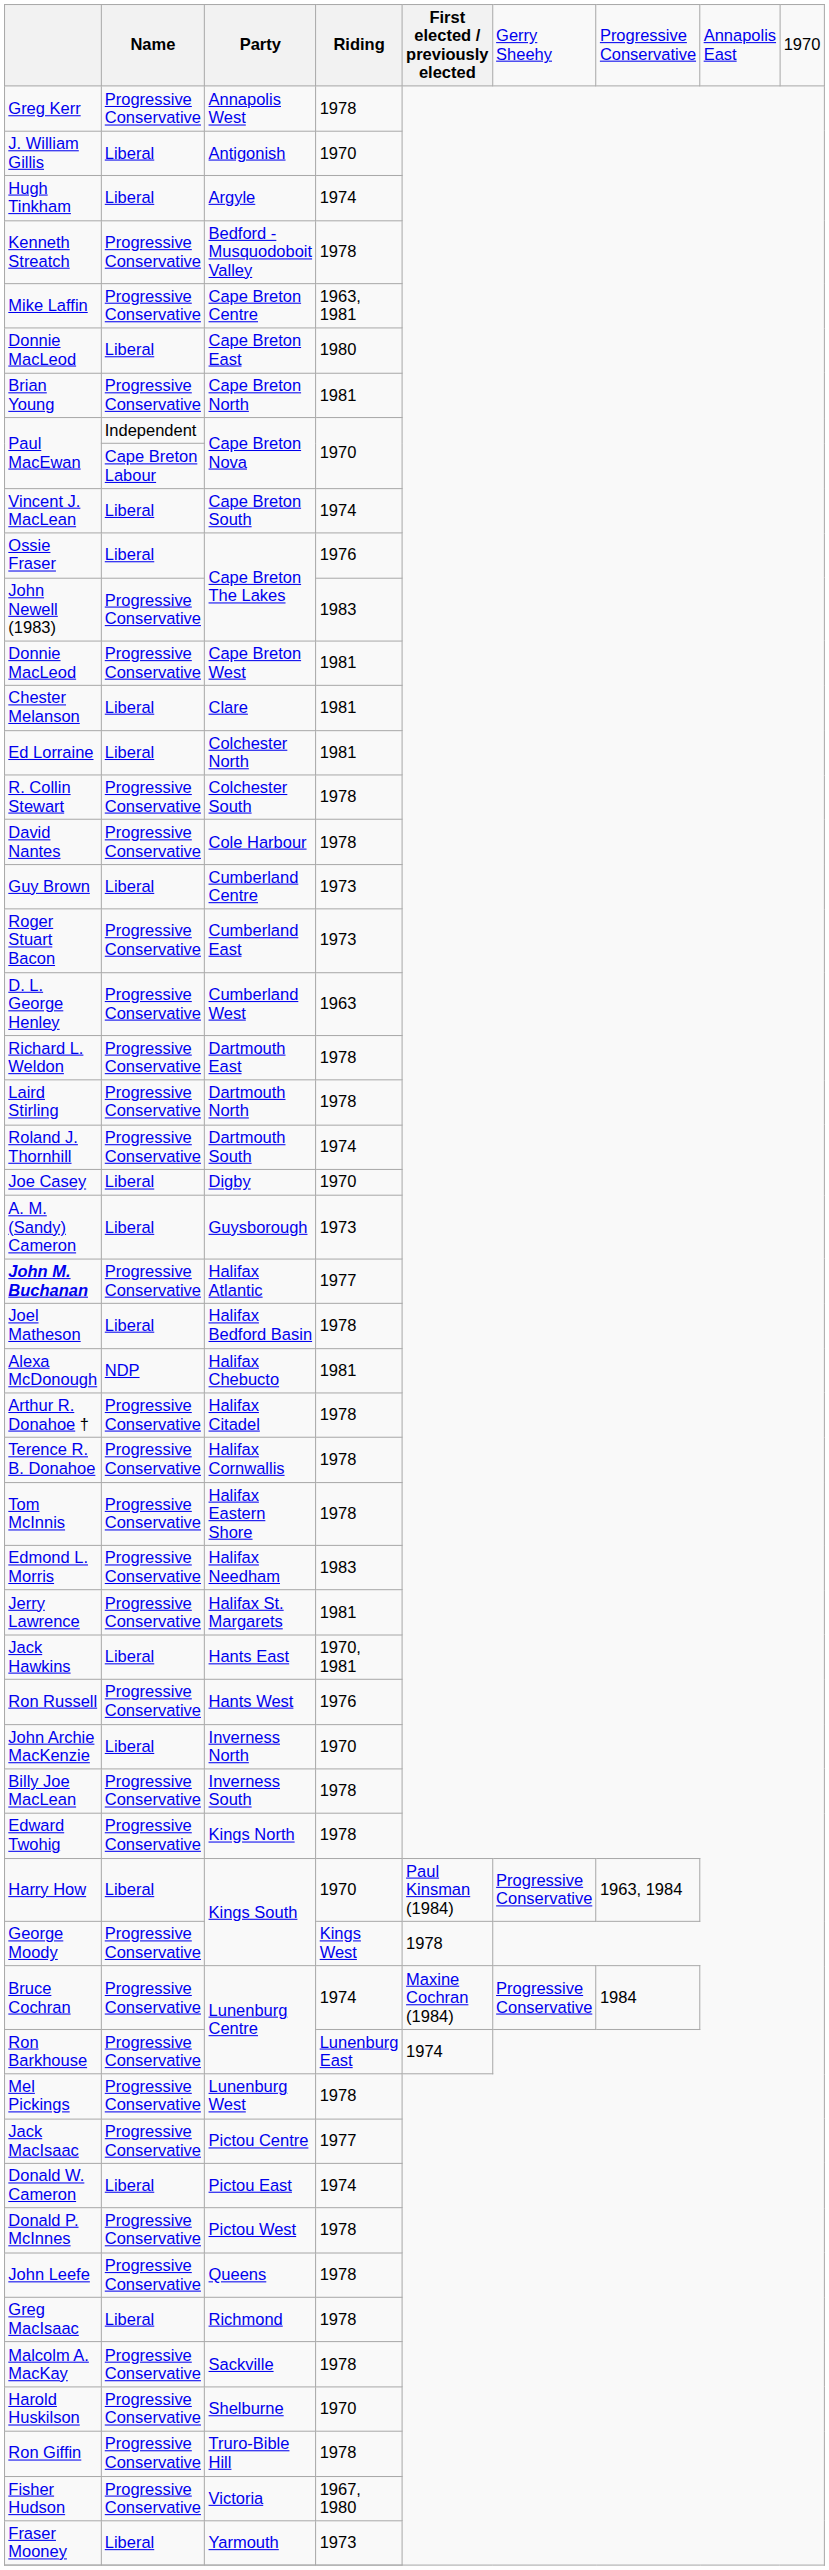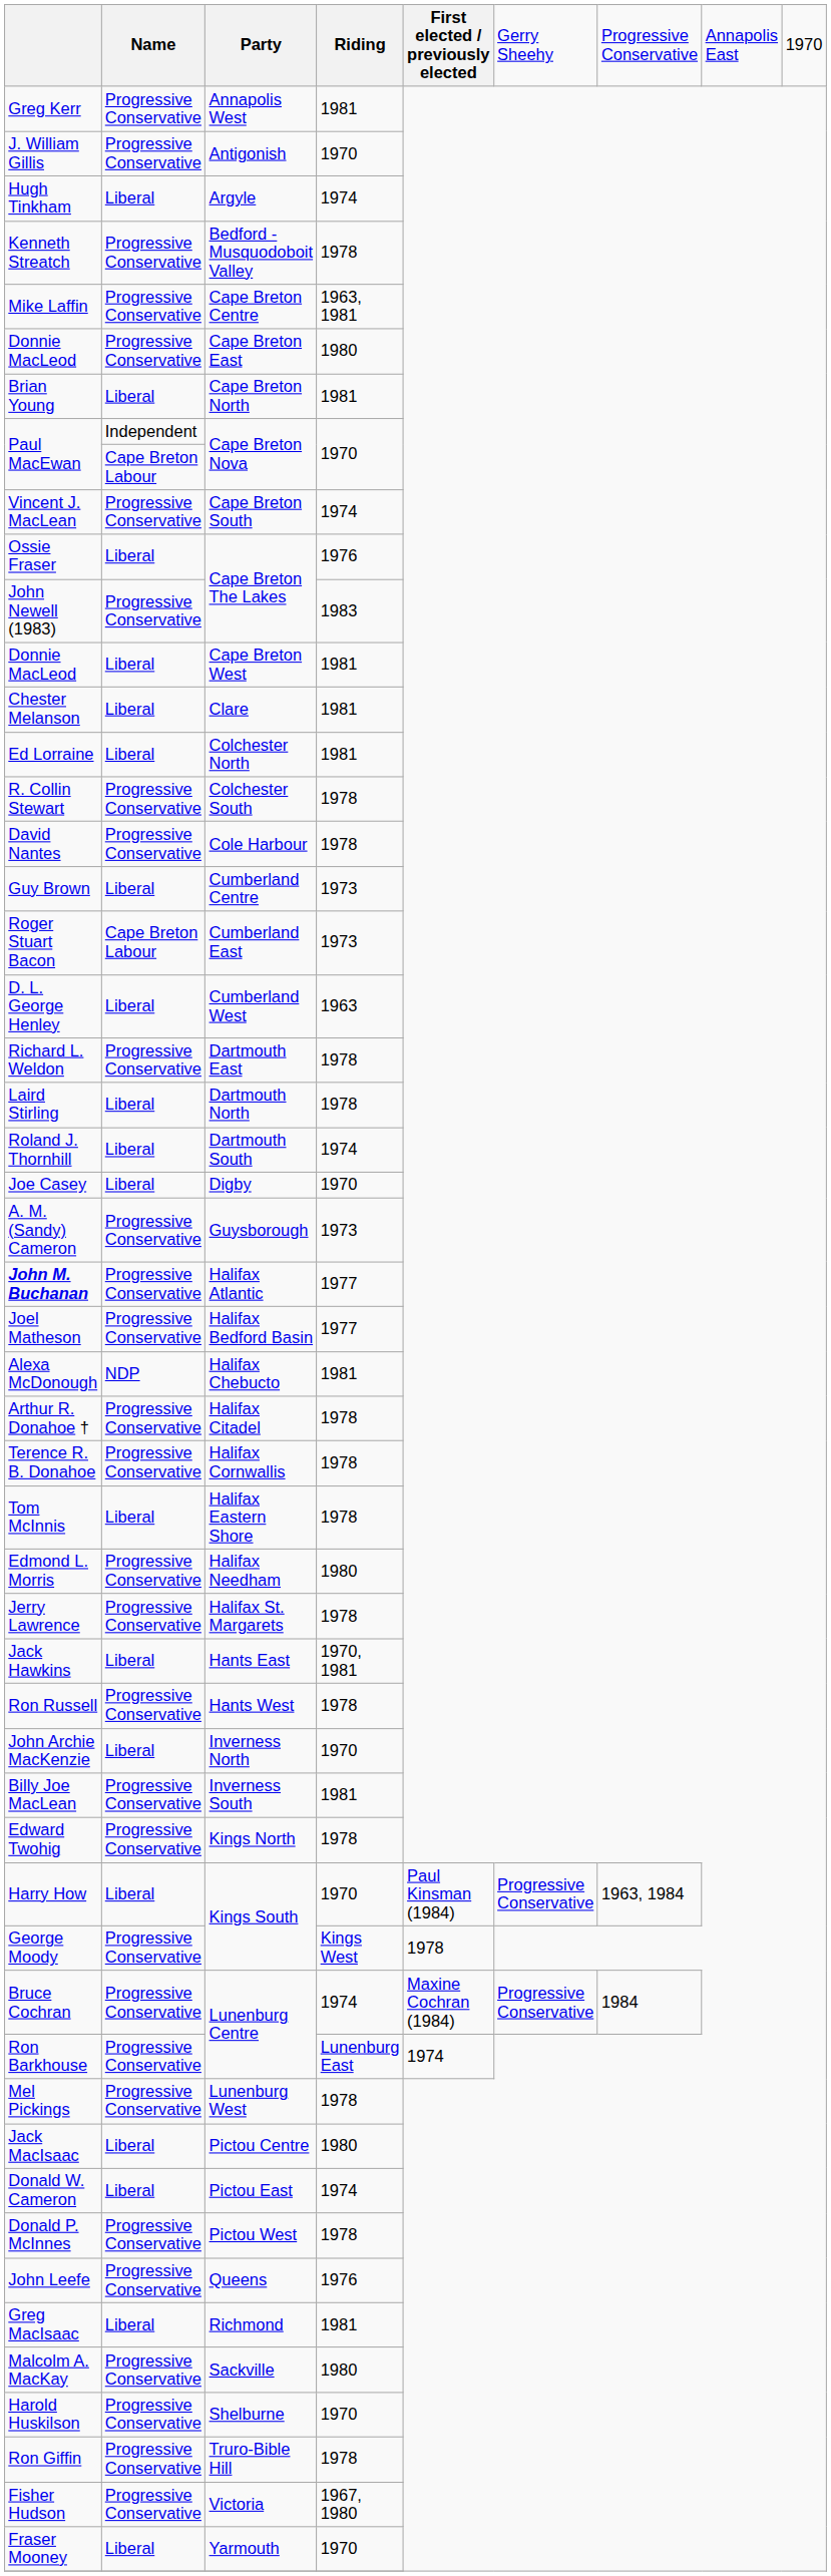 <table class="wikitable sortable">
 <tr>
 <th></th>
 <th>Name</th>
 <th>Party</th>
 <th>Riding</th>
 <th>First elected / previously elected<br></th>
 <td><a href='#'>Gerry Sheehy</a></td>
 <td><a href='#'>Progressive Conservative</a></td>
 <td><a href='#'>Annapolis East</a></td>
 <td>1970</td>
 </tr>
 <tr>
 <td><a href='#'>Greg Kerr</a></td>
 <td><a href='#'>Progressive Conservative</a></td>
 <td><a href='#'>Annapolis West</a></td>
-<td>1978</td>
+<td>1981</td>
 </tr>
 <tr>
 <td><a href='#'>J. William Gillis</a></td>
-<td><a href='#'>Liberal</a></td>
+<td><a href='#'>Progressive Conservative</a></td>
 <td><a href='#'>Antigonish</a></td>
 <td>1970</td>
 </tr>
 <tr>
 <td><a href='#'>Hugh Tinkham</a></td>
 <td><a href='#'>Liberal</a></td>
 <td><a href='#'>Argyle</a></td>
 <td>1974</td>
 </tr>
 <tr>
 <td><a href='#'>Kenneth Streatch</a></td>
 <td><a href='#'>Progressive Conservative</a></td>
 <td><a href='#'>Bedford - Musquodoboit Valley</a></td>
 <td>1978</td>
 </tr>
 <tr>
 <td><a href='#'>Mike Laffin</a></td>
 <td><a href='#'>Progressive Conservative</a></td>
 <td><a href='#'>Cape Breton Centre</a></td>
 <td>1963, 1981</td>
 </tr>
 <tr>
 <td><a href='#'>Donnie MacLeod</a></td>
-<td><a href='#'>Liberal</a></td>
+<td><a href='#'>Progressive Conservative</a></td>
 <td><a href='#'>Cape Breton East</a></td>
 <td>1980</td>
 </tr>
 <tr>
 <td><a href='#'>Brian Young</a></td>
-<td><a href='#'>Progressive Conservative</a></td>
+<td><a href='#'>Liberal</a></td>
 <td><a href='#'>Cape Breton North</a></td>
 <td>1981</td>
 </tr>
 <tr>
 <td rowspan="2"><a href='#'>Paul MacEwan</a></td>
 <td>Independent</td>
 <td rowspan="2"><a href='#'>Cape Breton Nova</a></td>
 <td rowspan="2">1970</td>
 </tr>
 <tr>
 <td><a href='#'>Cape Breton Labour</a></td>
 </tr>
 <tr>
 <td><a href='#'>Vincent J. MacLean</a></td>
-<td><a href='#'>Liberal</a></td>
+<td><a href='#'>Progressive Conservative</a></td>
 <td><a href='#'>Cape Breton South</a></td>
 <td>1974</td>
 </tr>
 <tr>
 <td><a href='#'>Ossie Fraser</a></td>
 <td><a href='#'>Liberal</a></td>
 <td rowspan="2"><a href='#'>Cape Breton The Lakes</a></td>
 <td>1976</td>
 </tr>
 <tr>
 <td><a href='#'>John Newell</a> (1983)</td>
 <td><a href='#'>Progressive Conservative</a></td>
 <td>1983</td>
 </tr>
 <tr>
 <td><a href='#'>Donnie MacLeod</a></td>
-<td><a href='#'>Progressive Conservative</a></td>
+<td><a href='#'>Liberal</a></td>
 <td><a href='#'>Cape Breton West</a></td>
 <td>1981</td>
 </tr>
 <tr>
 <td><a href='#'>Chester Melanson</a></td>
 <td><a href='#'>Liberal</a></td>
 <td><a href='#'>Clare</a></td>
 <td>1981</td>
 </tr>
 <tr>
 <td><a href='#'>Ed Lorraine</a></td>
 <td><a href='#'>Liberal</a></td>
 <td><a href='#'>Colchester North</a></td>
 <td>1981</td>
 </tr>
 <tr>
 <td><a href='#'>R. Collin Stewart</a></td>
 <td><a href='#'>Progressive Conservative</a></td>
 <td><a href='#'>Colchester South</a></td>
 <td>1978</td>
 </tr>
 <tr>
 <td><a href='#'>David Nantes</a></td>
 <td><a href='#'>Progressive Conservative</a></td>
 <td><a href='#'>Cole Harbour</a></td>
 <td>1978</td>
 </tr>
 <tr>
 <td><a href='#'>Guy Brown</a></td>
 <td><a href='#'>Liberal</a></td>
 <td><a href='#'>Cumberland Centre</a></td>
 <td>1973</td>
 </tr>
 <tr>
 <td><a href='#'>Roger Stuart Bacon</a></td>
-<td><a href='#'>Progressive Conservative</a></td>
+<td><a href='#'>Cape Breton Labour</a></td>
 <td><a href='#'>Cumberland East</a></td>
 <td>1973</td>
 </tr>
 <tr>
 <td><a href='#'>D. L. George Henley</a></td>
-<td><a href='#'>Progressive Conservative</a></td>
+<td><a href='#'>Liberal</a></td>
 <td><a href='#'>Cumberland West</a></td>
 <td>1963</td>
 </tr>
 <tr>
 <td><a href='#'>Richard L. Weldon</a></td>
 <td><a href='#'>Progressive Conservative</a></td>
 <td><a href='#'>Dartmouth East</a></td>
 <td>1978</td>
 </tr>
 <tr>
 <td><a href='#'>Laird Stirling</a></td>
-<td><a href='#'>Progressive Conservative</a></td>
+<td><a href='#'>Liberal</a></td>
 <td><a href='#'>Dartmouth North</a></td>
 <td>1978</td>
 </tr>
 <tr>
 <td><a href='#'>Roland J. Thornhill</a></td>
-<td><a href='#'>Progressive Conservative</a></td>
+<td><a href='#'>Liberal</a></td>
 <td><a href='#'>Dartmouth South</a></td>
 <td>1974</td>
 </tr>
 <tr>
 <td><a href='#'>Joe Casey</a></td>
 <td><a href='#'>Liberal</a></td>
 <td><a href='#'>Digby</a></td>
 <td>1970</td>
 </tr>
 <tr>
 <td><a href='#'>A. M. (Sandy) Cameron</a></td>
-<td><a href='#'>Liberal</a></td>
+<td><a href='#'>Progressive Conservative</a></td>
 <td><a href='#'>Guysborough</a></td>
 <td>1973</td>
 </tr>
 <tr>
 <td><strong><em><a href='#'>John M. Buchanan</a></em></strong></td>
 <td><a href='#'>Progressive Conservative</a></td>
 <td><a href='#'>Halifax Atlantic</a></td>
 <td>1977</td>
 </tr>
 <tr>
 <td><a href='#'>Joel Matheson</a></td>
-<td><a href='#'>Liberal</a></td>
+<td><a href='#'>Progressive Conservative</a></td>
 <td><a href='#'>Halifax Bedford Basin</a></td>
-<td>1978</td>
+<td>1977</td>
 </tr>
 <tr>
 <td><a href='#'>Alexa McDonough</a></td>
 <td><a href='#'>NDP</a></td>
 <td><a href='#'>Halifax Chebucto</a></td>
 <td>1981</td>
 </tr>
 <tr>
 <td><a href='#'>Arthur R. Donahoe</a> †</td>
 <td><a href='#'>Progressive Conservative</a></td>
 <td><a href='#'>Halifax Citadel</a></td>
 <td>1978</td>
 </tr>
 <tr>
 <td><a href='#'>Terence R. B. Donahoe</a></td>
 <td><a href='#'>Progressive Conservative</a></td>
 <td><a href='#'>Halifax Cornwallis</a></td>
 <td>1978</td>
 </tr>
 <tr>
 <td><a href='#'>Tom McInnis</a></td>
-<td><a href='#'>Progressive Conservative</a></td>
+<td><a href='#'>Liberal</a></td>
 <td><a href='#'>Halifax Eastern Shore</a></td>
 <td>1978</td>
 </tr>
 <tr>
 <td><a href='#'>Edmond L. Morris</a></td>
 <td><a href='#'>Progressive Conservative</a></td>
 <td><a href='#'>Halifax Needham</a></td>
-<td>1983</td>
+<td>1980</td>
 </tr>
 <tr>
 <td><a href='#'>Jerry Lawrence</a></td>
 <td><a href='#'>Progressive Conservative</a></td>
 <td><a href='#'>Halifax St. Margarets</a></td>
-<td>1981</td>
+<td>1978</td>
 </tr>
 <tr>
 <td><a href='#'>Jack Hawkins</a></td>
 <td><a href='#'>Liberal</a></td>
 <td><a href='#'>Hants East</a></td>
 <td>1970, 1981</td>
 </tr>
 <tr>
 <td><a href='#'>Ron Russell</a></td>
 <td><a href='#'>Progressive Conservative</a></td>
 <td><a href='#'>Hants West</a></td>
-<td>1976</td>
+<td>1978</td>
 </tr>
 <tr>
 <td><a href='#'>John Archie MacKenzie</a></td>
 <td><a href='#'>Liberal</a></td>
 <td><a href='#'>Inverness North</a></td>
 <td>1970</td>
 </tr>
 <tr>
 <td><a href='#'>Billy Joe MacLean</a></td>
 <td><a href='#'>Progressive Conservative</a></td>
 <td><a href='#'>Inverness South</a></td>
-<td>1978</td>
+<td>1981</td>
 </tr>
 <tr>
 <td><a href='#'>Edward Twohig</a></td>
 <td><a href='#'>Progressive Conservative</a></td>
 <td><a href='#'>Kings North</a></td>
 <td>1978</td>
 </tr>
 <tr>
 <td><a href='#'>Harry How</a></td>
 <td><a href='#'>Liberal</a></td>
 <td rowspan="2"><a href='#'>Kings South</a></td>
 <td>1970<br></td>
 <td><a href='#'>Paul Kinsman</a> (1984)</td>
 <td><a href='#'>Progressive Conservative</a></td>
 <td>1963, 1984</td>
 </tr>
 <tr>
 <td><a href='#'>George Moody</a></td>
 <td><a href='#'>Progressive Conservative</a></td>
 <td><a href='#'>Kings West</a></td>
 <td>1978</td>
 </tr>
 <tr>
 <td><a href='#'>Bruce Cochran</a></td>
 <td><a href='#'>Progressive Conservative</a></td>
 <td rowspan="2"><a href='#'>Lunenburg Centre</a></td>
 <td>1974<br></td>
 <td><a href='#'>Maxine Cochran</a> (1984)</td>
 <td><a href='#'>Progressive Conservative</a></td>
 <td>1984</td>
 </tr>
 <tr>
 <td><a href='#'>Ron Barkhouse</a></td>
 <td><a href='#'>Progressive Conservative</a></td>
 <td><a href='#'>Lunenburg East</a></td>
 <td>1974</td>
 </tr>
 <tr>
 <td><a href='#'>Mel Pickings</a></td>
 <td><a href='#'>Progressive Conservative</a></td>
 <td><a href='#'>Lunenburg West</a></td>
 <td>1978</td>
 </tr>
 <tr>
 <td><a href='#'>Jack MacIsaac</a></td>
-<td><a href='#'>Progressive Conservative</a></td>
+<td><a href='#'>Liberal</a></td>
 <td><a href='#'>Pictou Centre</a></td>
-<td>1977</td>
+<td>1980</td>
 </tr>
 <tr>
 <td><a href='#'>Donald W. Cameron</a></td>
 <td><a href='#'>Liberal</a></td>
 <td><a href='#'>Pictou East</a></td>
 <td>1974</td>
 </tr>
 <tr>
 <td><a href='#'>Donald P. McInnes</a></td>
 <td><a href='#'>Progressive Conservative</a></td>
 <td><a href='#'>Pictou West</a></td>
 <td>1978</td>
 </tr>
 <tr>
 <td><a href='#'>John Leefe</a></td>
 <td><a href='#'>Progressive Conservative</a></td>
 <td><a href='#'>Queens</a></td>
-<td>1978</td>
+<td>1976</td>
 </tr>
 <tr>
 <td><a href='#'>Greg MacIsaac</a></td>
 <td><a href='#'>Liberal</a></td>
 <td><a href='#'>Richmond</a></td>
-<td>1978</td>
+<td>1981</td>
 </tr>
 <tr>
 <td><a href='#'>Malcolm A. MacKay</a></td>
 <td><a href='#'>Progressive Conservative</a></td>
 <td><a href='#'>Sackville</a></td>
-<td>1978</td>
+<td>1980</td>
 </tr>
 <tr>
 <td><a href='#'>Harold Huskilson</a></td>
 <td><a href='#'>Progressive Conservative</a></td>
 <td><a href='#'>Shelburne</a></td>
 <td>1970</td>
 </tr>
 <tr>
 <td><a href='#'>Ron Giffin</a></td>
 <td><a href='#'>Progressive Conservative</a></td>
 <td><a href='#'>Truro-Bible Hill</a></td>
 <td>1978</td>
 </tr>
 <tr>
 <td><a href='#'>Fisher Hudson</a></td>
 <td><a href='#'>Progressive Conservative</a></td>
 <td><a href='#'>Victoria</a></td>
 <td>1967, 1980</td>
 </tr>
 <tr>
 <td><a href='#'>Fraser Mooney</a></td>
 <td><a href='#'>Liberal</a></td>
 <td><a href='#'>Yarmouth</a></td>
-<td>1973</td>
+<td>1970</td>
 </tr>
 <tr>
 </tr>
 </table>
